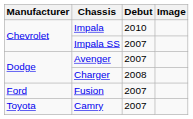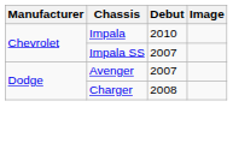 <table class="wikitable">
 <tr>
 <th>Manufacturer</th>
 <th>Chassis</th>
 <th>Debut</th>
 <th>Image</th>
 </tr>
 <tr>
 <td rowspan="2"><a href='#'>Chevrolet</a></td>
 <td><a href='#'>Impala</a></td>
 <td>2010</td>
 <td></td>
 </tr>
 <tr>
 <td><a href='#'>Impala SS</a></td>
 <td>2007</td>
 <td></td>
 </tr>
 <tr>
 <td rowspan="2"><a href='#'>Dodge</a></td>
 <td><a href='#'>Avenger</a></td>
 <td>2007</td>
 <td></td>
 </tr>
 <tr>
 <td><a href='#'>Charger</a></td>
 <td>2008</td>
 <td></td>
 </tr>
-<tr>
-<td><a href='#'>Ford</a></td>
-<td><a href='#'>Fusion</a></td>
-<td>2007</td>
-<td></td>
-</tr>
-<tr>
-<td><a href='#'>Toyota</a></td>
-<td><a href='#'>Camry</a></td>
-<td>2007</td>
-<td></td>
-</tr>
 </table>
